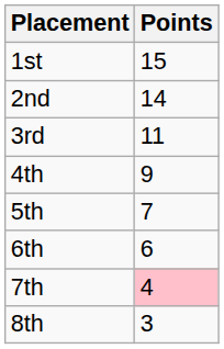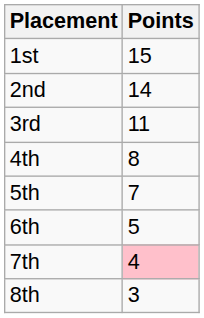 <table class="wikitable">
 <tr>
 <th>Placement</th>
 <th>Points</th>
 </tr>
 <tr>
 <td>1st</td>
 <td>15</td>
 </tr>
 <tr>
 <td>2nd</td>
 <td>14</td>
 </tr>
 <tr>
 <td>3rd</td>
 <td>11</td>
 </tr>
 <tr>
 <td>4th</td>
-<td>9</td>
+<td>8</td>
 </tr>
 <tr>
 <td>5th</td>
 <td>7</td>
 </tr>
 <tr>
 <td>6th</td>
-<td>6</td>
+<td>5</td>
 </tr>
 <tr>
 <td>7th</td>
 <td style="background: pink;">4</td>
 </tr>
 <tr>
 <td>8th</td>
 <td>3</td>
 </tr>
 </table>
